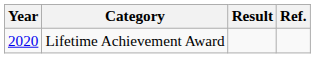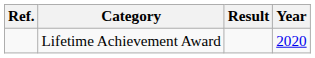 <table class="wikitable">
 <tr>
-<th>Year</th>
+<th>Ref.</th>
 <th>Category</th>
 <th>Result</th>
-<th>Ref.</th>
+<th>Year</th>
 </tr>
 <tr>
-<td><a href='#'>2020</a></td>
+<td></td>
 <td>Lifetime Achievement Award</td>
 <td></td>
-<td></td>
+<td><a href='#'>2020</a></td>
 </tr>
 </table>
